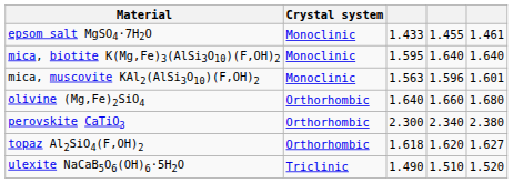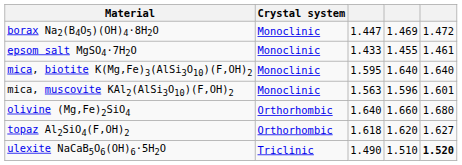 <table class="wikitable sortable" style="margin: 0em 0em 1em 1em;">
 <tr>
 <th>Material</th>
 <th>Crystal system</th>
 <th></th>
 <th></th>
 <th></th>
+</tr>
+<tr>
+<td><a href='#'>borax</a> Na<sub>2</sub>(B<sub>4</sub>O<sub>5</sub>)(OH)<sub>4</sub>·8H<sub>2</sub>O</td>
+<td><a href='#'>Monoclinic</a></td>
+<td>1.447</td>
+<td>1.469</td>
+<td>1.472</td>
 </tr>
 <tr>
 <td><a href='#'>epsom salt</a> MgSO<sub>4</sub>·7H<sub>2</sub>O</td>
 <td><a href='#'>Monoclinic</a></td>
 <td>1.433</td>
 <td>1.455</td>
 <td>1.461</td>
 </tr>
 <tr>
 <td><a href='#'>mica</a>, <a href='#'>biotite</a> K(Mg,Fe)<sub>3</sub>(AlSi<sub>3</sub>O<sub>10</sub>)(F,OH)<sub>2</sub></td>
 <td><a href='#'>Monoclinic</a></td>
 <td>1.595</td>
 <td>1.640</td>
 <td>1.640</td>
 </tr>
 <tr>
 <td>mica, <a href='#'>muscovite</a> KAl<sub>2</sub>(AlSi<sub>3</sub>O<sub>10</sub>)(F,OH)<sub>2</sub></td>
 <td><a href='#'>Monoclinic</a></td>
 <td>1.563</td>
 <td>1.596</td>
 <td>1.601</td>
 </tr>
 <tr>
 <td><a href='#'>olivine</a> (Mg,Fe)<sub>2</sub>SiO<sub>4</sub></td>
 <td><a href='#'>Orthorhombic</a></td>
 <td>1.640</td>
 <td>1.660</td>
 <td>1.680</td>
 </tr>
 <tr>
-<td><a href='#'>perovskite</a> <a href='#'>CaTiO<sub>3</sub></a></td>
-<td><a href='#'>Orthorhombic</a></td>
-<td>2.300</td>
-<td>2.340</td>
-<td>2.380</td>
-</tr>
-<tr>
 <td><a href='#'>topaz</a> Al<sub>2</sub>SiO<sub>4</sub>(F,OH)<sub>2</sub></td>
 <td><a href='#'>Orthorhombic</a></td>
 <td>1.618</td>
 <td>1.620</td>
 <td>1.627</td>
 </tr>
 <tr>
 <td><a href='#'>ulexite</a> NaCaB<sub>5</sub>O<sub>6</sub>(OH)<sub>6</sub>·5H<sub>2</sub>O</td>
 <td><a href='#'>Triclinic</a></td>
 <td>1.490</td>
 <td>1.510</td>
-<td>1.520</td>
+<td><strong>1.520</strong></td>
 </tr>
 </table>
